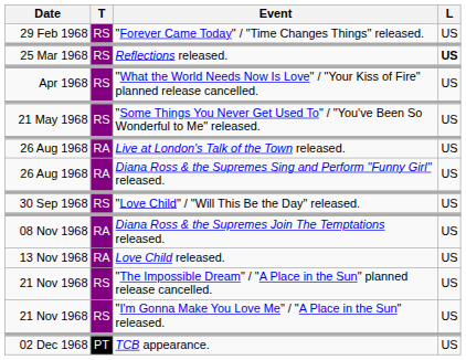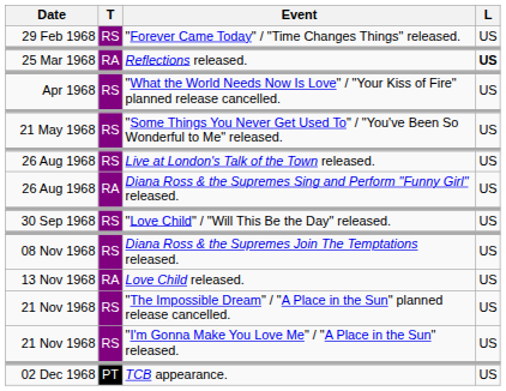 <table class="wikitable" style="text-align: center">
 <tr>
 <th style="width:12ch">Date</th>
 <th style="width:1%">T</th>
 <th>Event</th>
 <th style="width:2%">L</th>
 </tr>
 <tr>
 <td style="text-align: right">29 Feb 1968</td>
 <td style="background:purple; color: white">RS</td>
 <td style="text-align:left;">"<a href='#'>Forever Came Today</a>" / "Time Changes Things" released.</td>
 <td>US</td>
 </tr>
 <tr>
 <td colspan="6" style="background: #aaa; height: 3px; padding: 0 !important"></td>
 </tr>
 <tr>
 <td style="text-align: right">25 Mar 1968</td>
-<td style="background:purple; color: white">RS</td>
+<td style="background:purple; color: white">RA</td>
 <td style="text-align:left;"><em><a href='#'>Reflections</a></em> released.</td>
 <td><strong>US</strong></td>
 </tr>
 <tr>
 <td colspan="6" style="background: #aaa; height: 3px; padding: 0 !important"></td>
 </tr>
 <tr>
 <td style="text-align: right">Apr 1968</td>
 <td style="background:purple; color: white">RS</td>
 <td style="text-align:left;">"<a href='#'>What the World Needs Now Is Love</a>" / "Your Kiss of Fire" planned release cancelled.</td>
 <td>US</td>
 </tr>
 <tr>
 <td colspan="6" style="background: #aaa; height: 3px; padding: 0 !important"></td>
 </tr>
 <tr>
 <td style="text-align: right">21 May 1968</td>
 <td style="background:purple; color: white">RS</td>
 <td style="text-align:left;">"<a href='#'>Some Things You Never Get Used To</a>" / "You've Been So Wonderful to Me" released.</td>
 <td>US</td>
 </tr>
 <tr>
 <td colspan="6" style="background: #aaa; height: 3px; padding: 0 !important"></td>
 </tr>
 <tr>
 <td style="text-align: right">26 Aug 1968</td>
-<td style="background:purple; color: white">RA</td>
+<td style="background:purple; color: white">RS</td>
 <td style="text-align:left;"><em><a href='#'>Live at London's Talk of the Town</a></em> released.</td>
 <td>US</td>
 </tr>
 <tr>
 <td style="text-align: right">26 Aug 1968</td>
 <td style="background:purple; color: white">RA</td>
 <td style="text-align:left;"><em><a href='#'>Diana Ross & the Supremes Sing and Perform "Funny Girl"</a></em> released.</td>
 <td>US</td>
 </tr>
 <tr>
 <td colspan="6" style="background: #aaa; height: 3px; padding: 0 !important"></td>
 </tr>
 <tr>
 <td style="text-align: right">30 Sep 1968</td>
 <td style="background:purple; color: white">RS</td>
 <td style="text-align:left;">"<a href='#'>Love Child</a>" / "Will This Be the Day" released.</td>
 <td>US</td>
 </tr>
 <tr>
 <td colspan="6" style="background: #aaa; height: 3px; padding: 0 !important"></td>
 </tr>
 <tr>
 <td style="text-align: right">08 Nov 1968</td>
-<td style="background:purple; color: white">RA</td>
+<td style="background:purple; color: white">RS</td>
 <td style="text-align:left;"><em><a href='#'>Diana Ross & the Supremes Join The Temptations</a></em> released.</td>
 <td>US</td>
 </tr>
 <tr>
 <td style="text-align: right">13 Nov 1968</td>
 <td style="background:purple; color: white">RA</td>
 <td style="text-align:left;"><em><a href='#'>Love Child</a></em> released.</td>
 <td>US</td>
 </tr>
 <tr>
 <td style="text-align: right">21 Nov 1968</td>
 <td style="background:purple; color: white">RS</td>
 <td style="text-align:left;">"<a href='#'>The Impossible Dream</a>" / "<a href='#'>A Place in the Sun</a>" planned release cancelled.</td>
 <td>US</td>
 </tr>
 <tr>
 <td style="text-align: right">21 Nov 1968</td>
 <td style="background:purple; color: white">RS</td>
 <td style="text-align:left;">"<a href='#'>I'm Gonna Make You Love Me</a>" / "<a href='#'>A Place in the Sun</a>" released.</td>
 <td>US</td>
 </tr>
 <tr>
 <td colspan="6" style="background: #aaa; height: 3px; padding: 0 !important"></td>
 </tr>
 <tr>
 <td style="text-align: right">02 Dec 1968</td>
 <td style="background:black; color: white">PT</td>
 <td style="text-align:left;"><em><a href='#'>TCB</a></em> appearance.</td>
 <td>US</td>
 </tr>
 </table>
